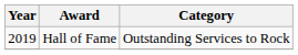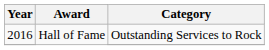 <table class="wikitable">
 <tr>
 <th>Year</th>
 <th>Award</th>
 <th>Category</th>
 </tr>
 <tr>
-<td>2019</td>
+<td>2016</td>
 <td rowspan="2">Hall of Fame</td>
 <td>Outstanding Services to Rock</td>
 </tr>
 <tr>
 </tr>
 </table>
